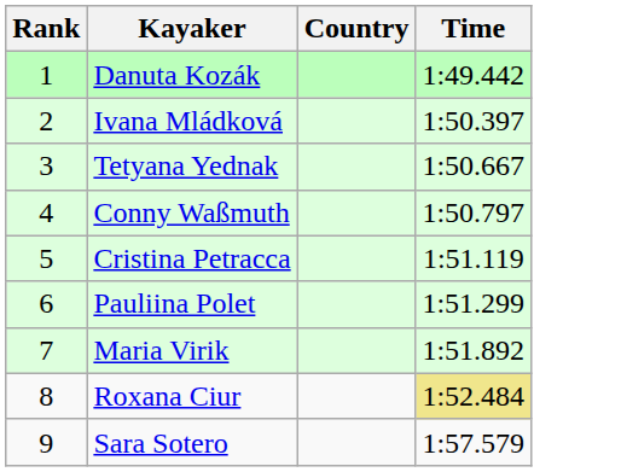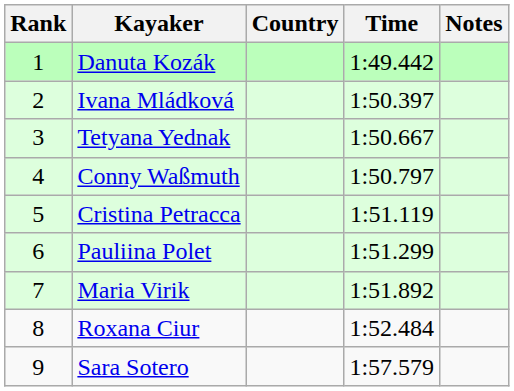 <table class="wikitable" style="text-align:center">
 <tr>
 <th>Rank</th>
 <th>Kayaker</th>
 <th>Country</th>
 <th>Time</th>
+<th>Notes</th>
 </tr>
 <tr bgcolor=bbffbb>
 <td>1</td>
 <td align="left"><a href='#'>Danuta Kozák</a></td>
 <td align="left"></td>
 <td>1:49.442</td>
+<td></td>
 </tr>
 <tr bgcolor=ddffdd>
 <td>2</td>
 <td align="left"><a href='#'>Ivana Mládková</a></td>
 <td align="left"></td>
 <td>1:50.397</td>
+<td></td>
 </tr>
 <tr bgcolor=ddffdd>
 <td>3</td>
 <td align="left"><a href='#'>Tetyana Yednak</a></td>
 <td align="left"></td>
 <td>1:50.667</td>
+<td></td>
 </tr>
 <tr bgcolor=ddffdd>
 <td>4</td>
 <td align="left"><a href='#'>Conny Waßmuth</a></td>
 <td align="left"></td>
 <td>1:50.797</td>
+<td></td>
 </tr>
 <tr bgcolor=ddffdd>
 <td>5</td>
 <td align="left"><a href='#'>Cristina Petracca</a></td>
 <td align="left"></td>
 <td>1:51.119</td>
+<td></td>
 </tr>
 <tr bgcolor=ddffdd>
 <td>6</td>
 <td align="left"><a href='#'>Pauliina Polet</a></td>
 <td align="left"></td>
 <td>1:51.299</td>
+<td></td>
 </tr>
 <tr bgcolor=ddffdd>
 <td>7</td>
 <td align="left"><a href='#'>Maria Virik</a></td>
 <td align="left"></td>
 <td>1:51.892</td>
+<td></td>
 </tr>
 <tr>
 <td>8</td>
 <td align="left"><a href='#'>Roxana Ciur</a></td>
 <td align="left"></td>
-<td style="background: khaki;">1:52.484</td>
+<td>1:52.484</td>
+<td></td>
 </tr>
 <tr>
 <td>9</td>
 <td align="left"><a href='#'>Sara Sotero</a></td>
 <td align="left"></td>
 <td>1:57.579</td>
+<td></td>
 </tr>
 </table>
